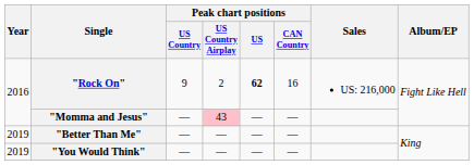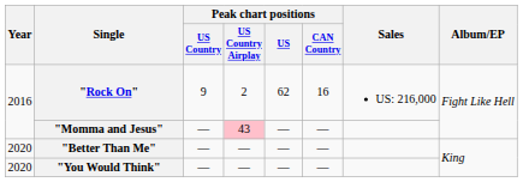 <table class="wikitable plainrowheaders" style="text-align:center;">
 <tr>
 <th rowspan="2">Year</th>
 <th rowspan="2" style="width:12em;">Single</th>
 <th colspan="4">Peak chart positions</th>
 <th rowspan="2">Sales</th>
 <th rowspan="2">Album/EP</th>
 </tr>
 <tr style="font-size:smaller;">
 <th style="width:45px;"><a href='#'>US Country</a><br></th>
 <th style="width:45px;"><a href='#'>US Country Airplay</a><br></th>
 <th style="width:45px;"><a href='#'>US</a><br></th>
 <th style="width:45px;"><a href='#'>CAN Country</a><br></th>
 </tr>
 <tr>
 <td rowspan="2">2016</td>
 <th scope="row">"<a href='#'>Rock On</a>"</th>
 <td>9</td>
 <td>2</td>
-<td><strong>62</strong></td>
+<td>62</td>
 <td>16</td>
 <td><br><ul><li>US: 216,000</li></ul></td>
 <td style="text-align:left;" rowspan="2"><em>Fight Like Hell</em></td>
 </tr>
 <tr>
 <th scope="row">"Momma and Jesus"</th>
 <td>—</td>
 <td style="background: pink;">43</td>
 <td>—</td>
 <td>—</td>
 <td></td>
 </tr>
 <tr>
-<td>2019</td>
+<td>2020</td>
 <th scope="row">"Better Than Me"</th>
 <td>—</td>
 <td>—</td>
 <td>—</td>
 <td>—</td>
 <td></td>
 <td style="text-align:left;" rowspan="2"><em>King</em></td>
 </tr>
 <tr>
-<td>2019</td>
+<td>2020</td>
 <th scope="row">"You Would Think"</th>
 <td>—</td>
 <td>—</td>
 <td>—</td>
 <td>—</td>
 <td></td>
 </tr>
 </table>
